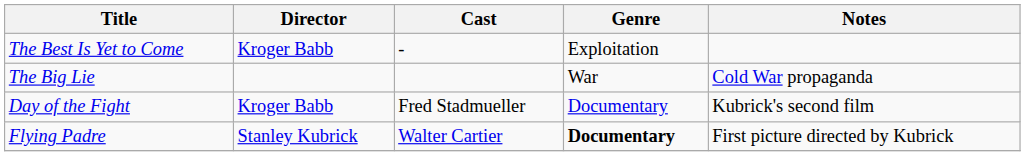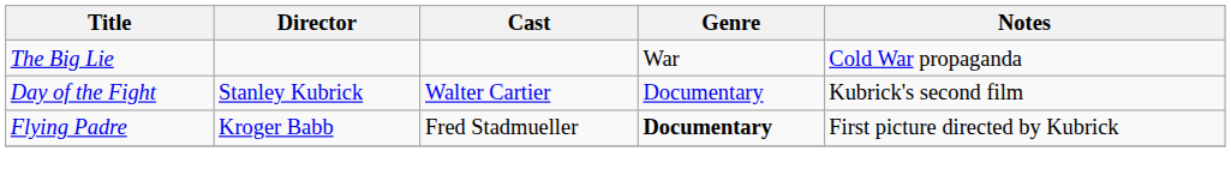 <table class="wikitable"style="width:100%;">
 <tr>
 <th>Title</th>
 <th>Director</th>
 <th>Cast</th>
 <th>Genre</th>
 <th>Notes</th>
-</tr>
-<tr>
-<td><em><a href='#'>The Best Is Yet to Come</a></em></td>
-<td><a href='#'>Kroger Babb</a></td>
-<td>-</td>
-<td>Exploitation</td>
-<td></td>
 </tr>
 <tr>
 <td><em><a href='#'>The Big Lie</a></em></td>
 <td></td>
 <td></td>
 <td>War</td>
 <td><a href='#'>Cold War</a> propaganda</td>
 </tr>
 <tr>
 <td><em><a href='#'>Day of the Fight</a></em></td>
-<td><a href='#'>Kroger Babb</a></td>
-<td>Fred Stadmueller</td>
+<td><a href='#'>Stanley Kubrick</a></td>
+<td><a href='#'>Walter Cartier</a></td>
 <td><a href='#'>Documentary</a></td>
 <td>Kubrick's second film</td>
 </tr>
 <tr>
 <td><em><a href='#'>Flying Padre</a></em></td>
-<td><a href='#'>Stanley Kubrick</a></td>
-<td><a href='#'>Walter Cartier</a></td>
+<td><a href='#'>Kroger Babb</a></td>
+<td>Fred Stadmueller</td>
 <td><strong>Documentary</strong></td>
 <td>First picture directed by Kubrick</td>
 </tr>
 <tr>
 </tr>
 </table>
